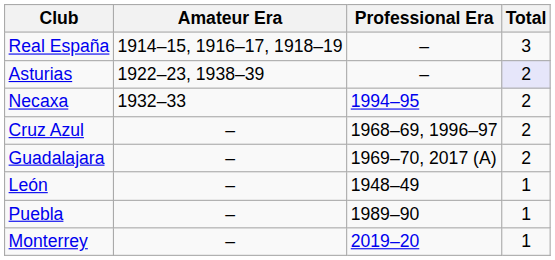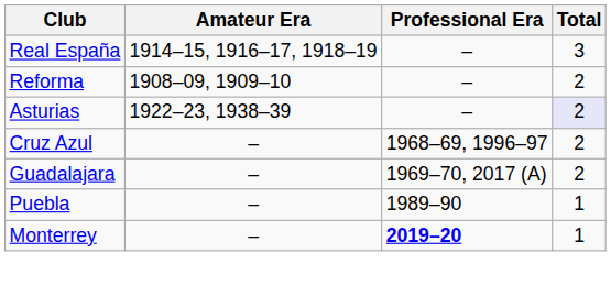 <table class="wikitable sortable">
 <tr>
 <th>Club</th>
 <th>Amateur Era</th>
 <th>Professional Era</th>
 <th>Total</th>
 </tr>
 <tr>
 <td><a href='#'>Real España</a></td>
 <td>1914–15, 1916–17, 1918–19</td>
 <td style="text-align:center">–</td>
 <td style="text-align:center">3</td>
 </tr>
 <tr>
+<td><a href='#'>Reforma</a></td>
+<td>1908–09, 1909–10</td>
+<td style="text-align:center">–</td>
+<td style="text-align:center">2</td>
+</tr>
+<tr>
 <td><a href='#'>Asturias</a></td>
 <td>1922–23, 1938–39</td>
 <td style="text-align:center">–</td>
 <td style="background: lavender; text-align:center">2</td>
-</tr>
-<tr>
-<td><a href='#'>Necaxa</a></td>
-<td>1932–33</td>
-<td><a href='#'>1994–95</a></td>
-<td style="text-align:center">2</td>
 </tr>
 <tr>
 <td><a href='#'>Cruz Azul</a></td>
 <td style="text-align:center">–</td>
 <td>1968–69, 1996–97</td>
 <td style="text-align:center">2</td>
 </tr>
 <tr>
 <td><a href='#'>Guadalajara</a></td>
 <td style="text-align:center">–</td>
 <td>1969–70, 2017 (A)</td>
 <td style="text-align:center">2</td>
 </tr>
 <tr>
-<td><a href='#'>León</a></td>
-<td style="text-align:center">–</td>
-<td>1948–49</td>
-<td style="text-align:center">1</td>
-</tr>
-<tr>
 <td><a href='#'>Puebla</a></td>
 <td style="text-align:center">–</td>
 <td>1989–90</td>
 <td style="text-align:center">1</td>
 </tr>
 <tr>
 <td><a href='#'>Monterrey</a></td>
 <td style="text-align:center">–</td>
-<td><a href='#'>2019–20</a></td>
+<td><strong><a href='#'>2019–20</a></strong></td>
 <td style="text-align:center">1</td>
 </tr>
 </table>
